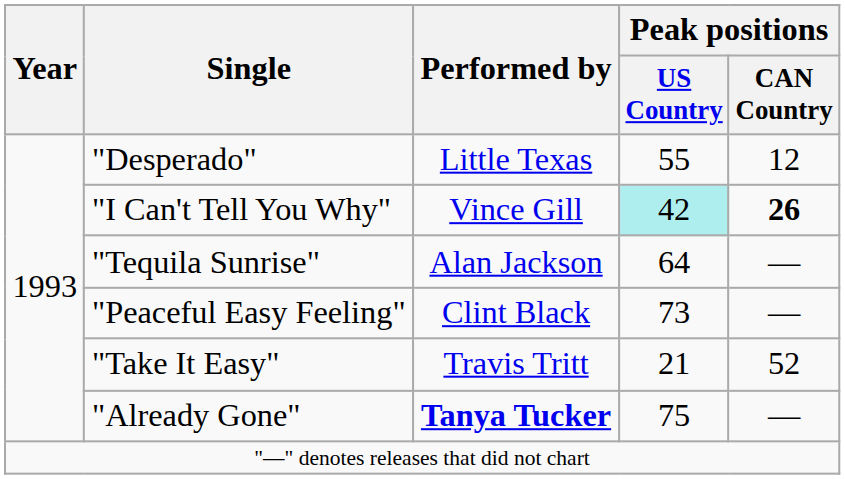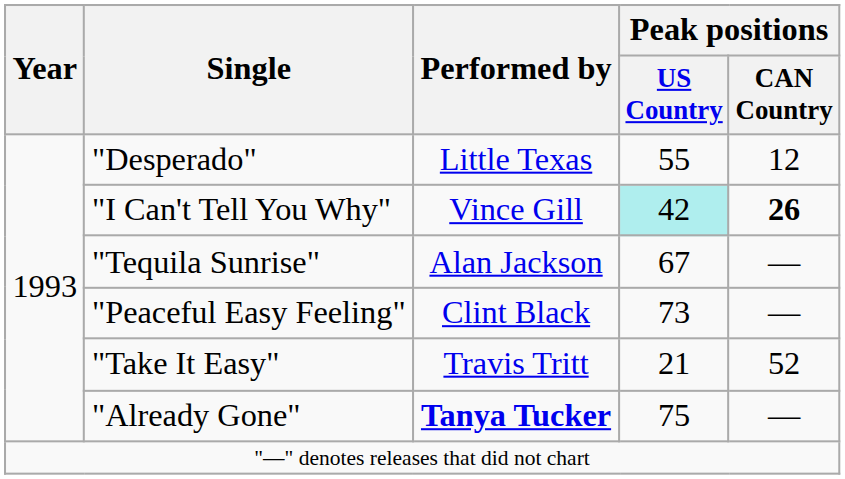 <table class="wikitable" style="text-align:center;">
 <tr>
 <th rowspan="2">Year</th>
 <th rowspan="2">Single</th>
 <th rowspan="2">Performed by</th>
 <th colspan="2">Peak positions</th>
 </tr>
 <tr style="font-size:smaller;">
 <th style="width:45px;"><a href='#'>US Country</a><br></th>
 <th style="width:45px;">CAN Country<br></th>
 </tr>
 <tr>
 <td rowspan="6">1993</td>
 <td style="text-align:left;">"Desperado"</td>
 <td><a href='#'>Little Texas</a></td>
 <td>55</td>
 <td>12</td>
 </tr>
 <tr>
 <td style="text-align:left;">"I Can't Tell You Why"</td>
 <td><a href='#'>Vince Gill</a></td>
 <td style="background: paleturquoise;">42</td>
 <td><strong>26</strong></td>
 </tr>
 <tr>
 <td style="text-align:left;">"Tequila Sunrise"</td>
 <td><a href='#'>Alan Jackson</a></td>
-<td>64</td>
+<td>67</td>
 <td>—</td>
 </tr>
 <tr>
 <td style="text-align:left;">"Peaceful Easy Feeling"</td>
 <td><a href='#'>Clint Black</a></td>
 <td>73</td>
 <td>—</td>
 </tr>
 <tr>
 <td style="text-align:left;">"Take It Easy"</td>
 <td><a href='#'>Travis Tritt</a></td>
 <td>21</td>
 <td>52</td>
 </tr>
 <tr>
 <td style="text-align:left;">"Already Gone"</td>
 <td><strong><a href='#'>Tanya Tucker</a></strong></td>
 <td>75</td>
 <td>—</td>
 </tr>
 <tr>
 <td colspan="10" style="font-size:8pt">"—" denotes releases that did not chart</td>
 </tr>
 </table>
